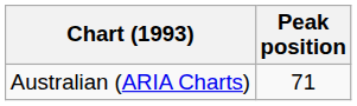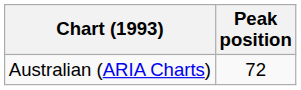 <table class="wikitable">
 <tr>
 <th>Chart (1993)</th>
 <th>Peak<br>position</th>
 </tr>
 <tr>
 <td>Australian (<a href='#'>ARIA Charts</a>)</td>
-<td align="center">71</td>
+<td align="center">72</td>
 </tr>
 </table>
